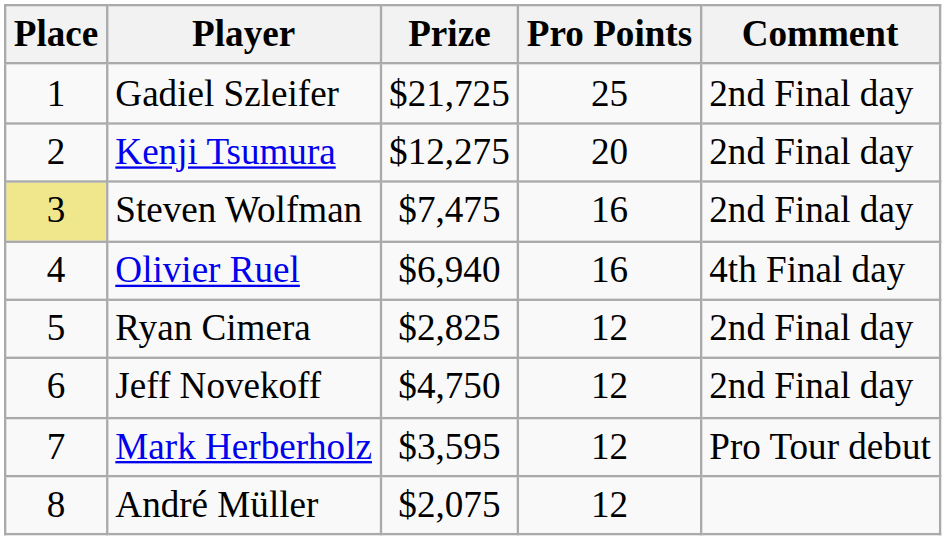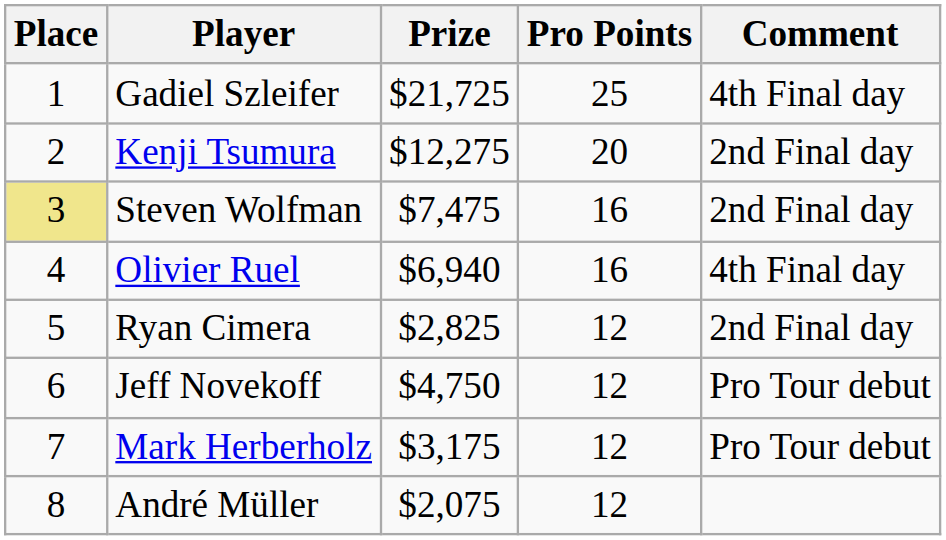 <table class="wikitable">
 <tr>
 <th>Place</th>
 <th>Player</th>
 <th>Prize</th>
 <th>Pro Points</th>
 <th>Comment</th>
 </tr>
 <tr>
 <td align=center>1</td>
 <td> Gadiel Szleifer</td>
 <td align=center>$21,725</td>
 <td align=center>25</td>
-<td>2nd Final day</td>
+<td>4th Final day</td>
 </tr>
 <tr>
 <td align=center>2</td>
 <td> <a href='#'>Kenji Tsumura</a></td>
 <td align=center>$12,275</td>
 <td align=center>20</td>
 <td>2nd Final day</td>
 </tr>
 <tr>
 <td align=center style="background: khaki;">3</td>
 <td> Steven Wolfman</td>
 <td align=center>$7,475</td>
 <td align=center>16</td>
 <td>2nd Final day</td>
 </tr>
 <tr>
 <td align=center>4</td>
 <td> <a href='#'>Olivier Ruel</a></td>
 <td align=center>$6,940</td>
 <td align=center>16</td>
 <td>4th Final day</td>
 </tr>
 <tr>
 <td align=center>5</td>
 <td> Ryan Cimera</td>
 <td align=center>$2,825</td>
 <td align=center>12</td>
 <td>2nd Final day</td>
 </tr>
 <tr>
 <td align=center>6</td>
 <td> Jeff Novekoff</td>
 <td align=center>$4,750</td>
 <td align=center>12</td>
-<td>2nd Final day</td>
+<td>Pro Tour debut</td>
 </tr>
 <tr>
 <td align=center>7</td>
 <td> <a href='#'>Mark Herberholz</a></td>
-<td align=center>$3,595</td>
+<td align=center>$3,175</td>
 <td align=center>12</td>
 <td>Pro Tour debut</td>
 </tr>
 <tr>
 <td align=center>8</td>
 <td> André Müller</td>
 <td align=center>$2,075</td>
 <td align=center>12</td>
 <td></td>
 </tr>
 </table>
